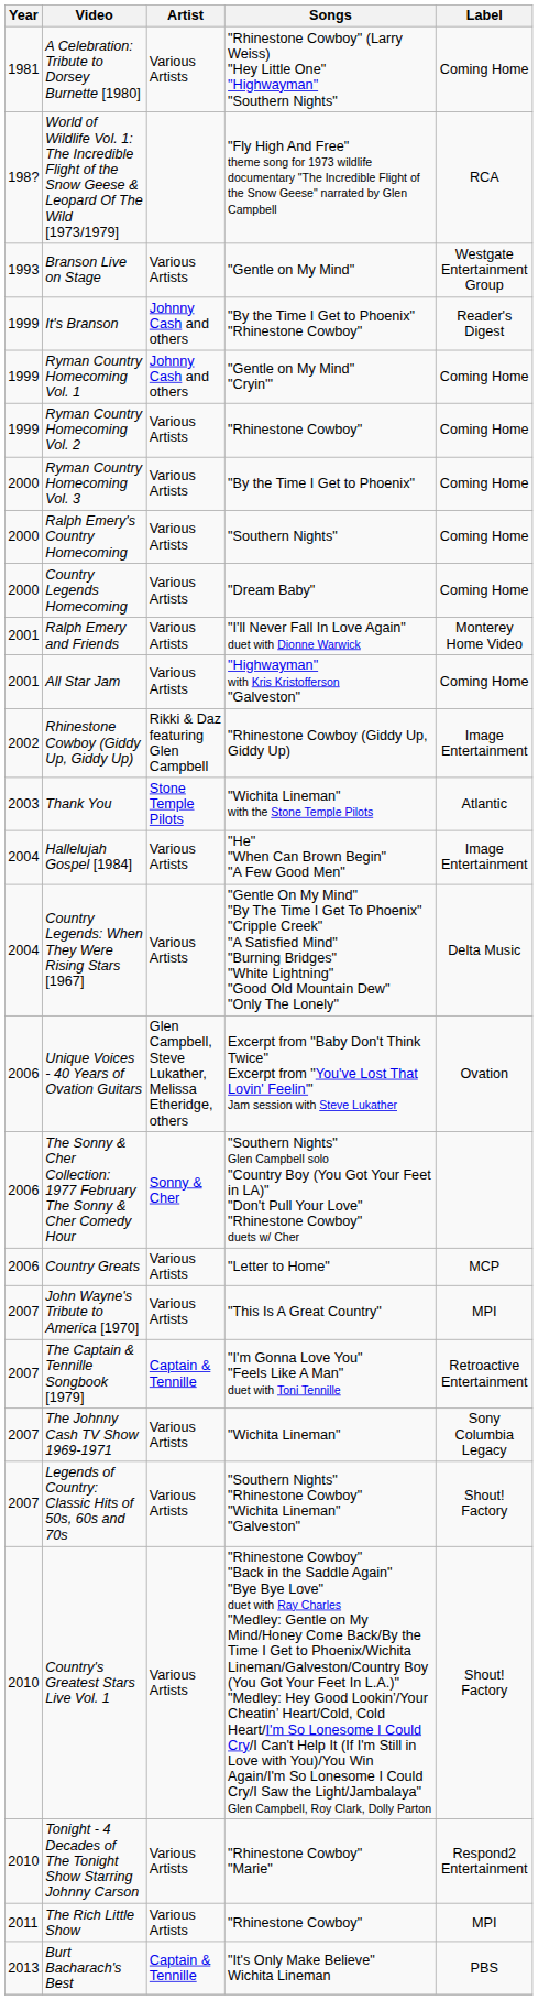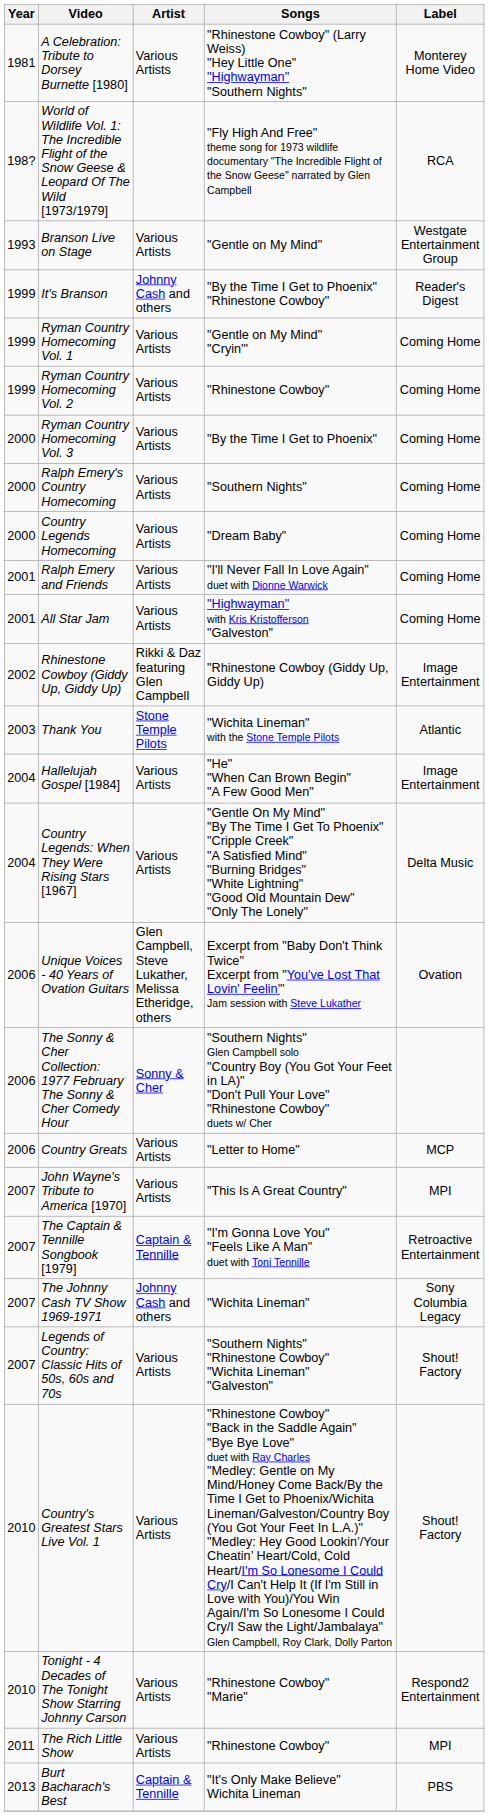 <table class="wikitable">
 <tr>
 <th rowspan="1">Year</th>
 <th rowspan="1">Video</th>
 <th rowspan="1">Artist</th>
 <th rowspan="1">Songs</th>
 <th rowspan="1">Label</th>
 </tr>
 <tr>
 <td>1981</td>
 <td><em>A Celebration: Tribute to Dorsey Burnette</em> [1980]</td>
 <td>Various Artists</td>
 <td>"Rhinestone Cowboy" (Larry Weiss)<br>"Hey Little One"<br><a href='#'>"Highwayman"</a><br>"Southern Nights"</td>
-<td align="center">Coming Home</td>
+<td align="center">Monterey Home Video</td>
 </tr>
 <tr>
 <td>198?</td>
 <td><em>World of Wildlife Vol. 1: The Incredible Flight of the Snow Geese & Leopard Of The Wild</em> [1973/1979]</td>
 <td></td>
 <td>"Fly High And Free"<br><small>theme song for 1973 wildlife documentary "The Incredible Flight of the Snow Geese" narrated by Glen Campbell</small></td>
 <td align="center">RCA</td>
 </tr>
 <tr>
 <td>1993</td>
 <td><em>Branson Live on Stage</em></td>
 <td>Various Artists</td>
 <td>"Gentle on My Mind"</td>
 <td align="center">Westgate Entertainment Group</td>
 </tr>
 <tr>
 <td>1999</td>
 <td><em>It's Branson</em></td>
 <td><a href='#'>Johnny Cash</a> and others</td>
 <td>"By the Time I Get to Phoenix"<br>"Rhinestone Cowboy"</td>
 <td align="center">Reader's Digest</td>
 </tr>
 <tr>
 <td>1999</td>
 <td><em>Ryman Country Homecoming Vol. 1</em></td>
-<td><a href='#'>Johnny Cash</a> and others</td>
+<td>Various Artists</td>
 <td>"Gentle on My Mind"<br>"Cryin'"</td>
 <td align="center">Coming Home</td>
 </tr>
 <tr>
 <td>1999</td>
 <td><em>Ryman Country Homecoming Vol. 2</em></td>
 <td>Various Artists</td>
 <td>"Rhinestone Cowboy"</td>
 <td align="center">Coming Home</td>
 </tr>
 <tr>
 <td>2000</td>
 <td><em>Ryman Country Homecoming Vol. 3</em></td>
 <td>Various Artists</td>
 <td>"By the Time I Get to Phoenix"</td>
 <td align="center">Coming Home</td>
 </tr>
 <tr>
 <td>2000</td>
 <td><em>Ralph Emery's Country Homecoming</em></td>
 <td>Various Artists</td>
 <td>"Southern Nights"</td>
 <td align="center">Coming Home</td>
 </tr>
 <tr>
 <td>2000</td>
 <td><em>Country Legends Homecoming</em></td>
 <td>Various Artists</td>
 <td>"Dream Baby"</td>
 <td align="center">Coming Home</td>
 </tr>
 <tr>
 <td>2001</td>
 <td><em>Ralph Emery and Friends</em></td>
 <td>Various Artists</td>
 <td>"I'll Never Fall In Love Again"<br><small>duet with <a href='#'>Dionne Warwick</a></small></td>
-<td align="center">Monterey Home Video</td>
+<td align="center">Coming Home</td>
 </tr>
 <tr>
 <td>2001</td>
 <td><em>All Star Jam</em></td>
 <td>Various Artists</td>
 <td><a href='#'>"Highwayman"</a><br><small>with <a href='#'>Kris Kristofferson</a></small><br>"Galveston"</td>
 <td align="center">Coming Home</td>
 </tr>
 <tr>
 <td>2002</td>
 <td><em>Rhinestone Cowboy (Giddy Up, Giddy Up)</em></td>
 <td>Rikki & Daz featuring Glen Campbell</td>
 <td>"Rhinestone Cowboy (Giddy Up, Giddy Up)</td>
 <td align="center">Image Entertainment</td>
 </tr>
 <tr>
 <td>2003</td>
 <td><em>Thank You</em></td>
 <td><a href='#'>Stone Temple Pilots</a></td>
 <td>"Wichita Lineman"<br><small>with the <a href='#'>Stone Temple Pilots</a></small></td>
 <td align="center">Atlantic</td>
 </tr>
 <tr>
 <td>2004</td>
 <td><em>Hallelujah Gospel</em> [1984]</td>
 <td>Various Artists</td>
 <td>"He"<br>"When Can Brown Begin"<br>"A Few Good Men"</td>
 <td align="center">Image Entertainment</td>
 </tr>
 <tr>
 <td>2004</td>
 <td><em>Country Legends: When They Were Rising Stars</em> [1967]</td>
 <td>Various Artists</td>
 <td>"Gentle On My Mind"<br>"By The Time I Get To Phoenix"<br>"Cripple Creek"<br>"A Satisfied  Mind"<br>"Burning Bridges" <br>"White Lightning"<br>"Good Old Mountain Dew"<br>"Only The Lonely"</td>
 <td align="center">Delta Music</td>
 </tr>
 <tr>
 <td>2006</td>
 <td><em>Unique Voices - 40 Years of Ovation Guitars</em></td>
 <td>Glen Campbell, Steve Lukather, Melissa Etheridge, others</td>
 <td>Excerpt from "Baby Don't Think Twice"<br>Excerpt from "<a href='#'>You've Lost That Lovin' Feelin'</a>"<br><small>Jam session with <a href='#'>Steve Lukather</a></small></td>
 <td align="center">Ovation</td>
 </tr>
 <tr>
 <td>2006</td>
 <td><em>The Sonny & Cher Collection: 1977 February The Sonny & Cher Comedy Hour</em></td>
 <td><a href='#'>Sonny & Cher</a></td>
 <td>"Southern Nights"<br><small>Glen Campbell solo</small><br>"Country Boy (You Got Your Feet in LA)"<br>"Don't Pull Your Love"<br>"Rhinestone Cowboy"<br><small>duets w/ Cher</small></td>
 <td align="center"></td>
 </tr>
 <tr>
 <td>2006</td>
 <td><em>Country Greats</em></td>
 <td>Various Artists</td>
 <td>"Letter to Home"</td>
 <td align="center">MCP</td>
 </tr>
 <tr>
 <td>2007</td>
 <td><em>John Wayne's Tribute to America</em> [1970]</td>
 <td>Various Artists</td>
 <td>"This Is A Great Country"</td>
 <td align="center">MPI</td>
 </tr>
 <tr>
 <td>2007</td>
 <td><em>The Captain & Tennille Songbook</em> [1979]</td>
 <td><a href='#'>Captain & Tennille</a></td>
 <td>"I'm Gonna Love You"<br>"Feels Like A Man"<br><small>duet with <a href='#'>Toni Tennille</a></small></td>
 <td align="center">Retroactive Entertainment</td>
 </tr>
 <tr>
 <td>2007</td>
 <td><em>The Johnny Cash TV Show 1969-1971</em></td>
-<td>Various Artists</td>
+<td><a href='#'>Johnny Cash</a> and others</td>
 <td>"Wichita Lineman"</td>
 <td align="center">Sony Columbia Legacy</td>
 </tr>
 <tr>
 <td>2007</td>
 <td><em>Legends of Country: Classic Hits of 50s, 60s and 70s</em></td>
 <td>Various Artists</td>
 <td>"Southern Nights"<br>"Rhinestone Cowboy"<br>"Wichita Lineman"<br>"Galveston"</td>
 <td align="center">Shout! Factory</td>
 </tr>
 <tr>
 <td>2010</td>
 <td><em>Country's Greatest Stars Live Vol. 1</em></td>
 <td>Various Artists</td>
 <td>"Rhinestone Cowboy"<br>"Back in the Saddle Again"<br>"Bye Bye Love"<br><small>duet with <a href='#'>Ray Charles</a></small><br>"Medley: Gentle on My Mind/Honey Come Back/By the Time I Get to Phoenix/Wichita Lineman/Galveston/Country Boy (You Got Your Feet In L.A.)"<br>"Medley: Hey Good Lookin’/Your Cheatin’ Heart/Cold, Cold Heart/<a href='#'>I'm So Lonesome I Could Cry</a>/I Can't Help It (If I'm Still in Love with You)/You Win Again/I'm So Lonesome I Could Cry/I Saw the Light/Jambalaya"<br><small>Glen Campbell, Roy Clark, Dolly Parton</small></td>
 <td align="center">Shout! Factory</td>
 </tr>
 <tr>
 <td>2010</td>
 <td><em>Tonight - 4 Decades of The Tonight Show Starring Johnny Carson</em></td>
 <td>Various Artists</td>
 <td>"Rhinestone Cowboy"<br>"Marie"</td>
 <td align="center">Respond2 Entertainment</td>
 </tr>
 <tr>
 <td>2011</td>
 <td><em>The Rich Little Show</em></td>
 <td>Various Artists</td>
 <td>"Rhinestone Cowboy"</td>
 <td align="center">MPI</td>
 </tr>
 <tr>
 <td>2013</td>
 <td><em>Burt Bacharach's Best</em></td>
 <td><a href='#'>Captain & Tennille</a></td>
 <td>"It's Only Make Believe"<br>Wichita Lineman</td>
 <td align="center">PBS</td>
 </tr>
 <tr>
 </tr>
 </table>
